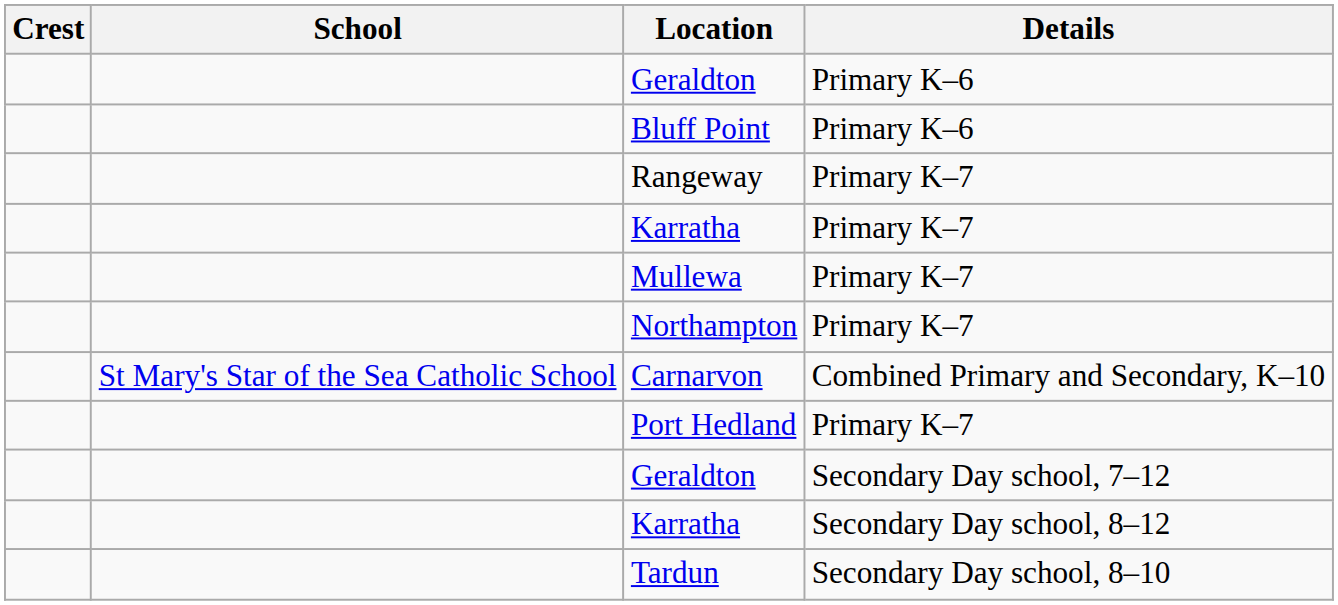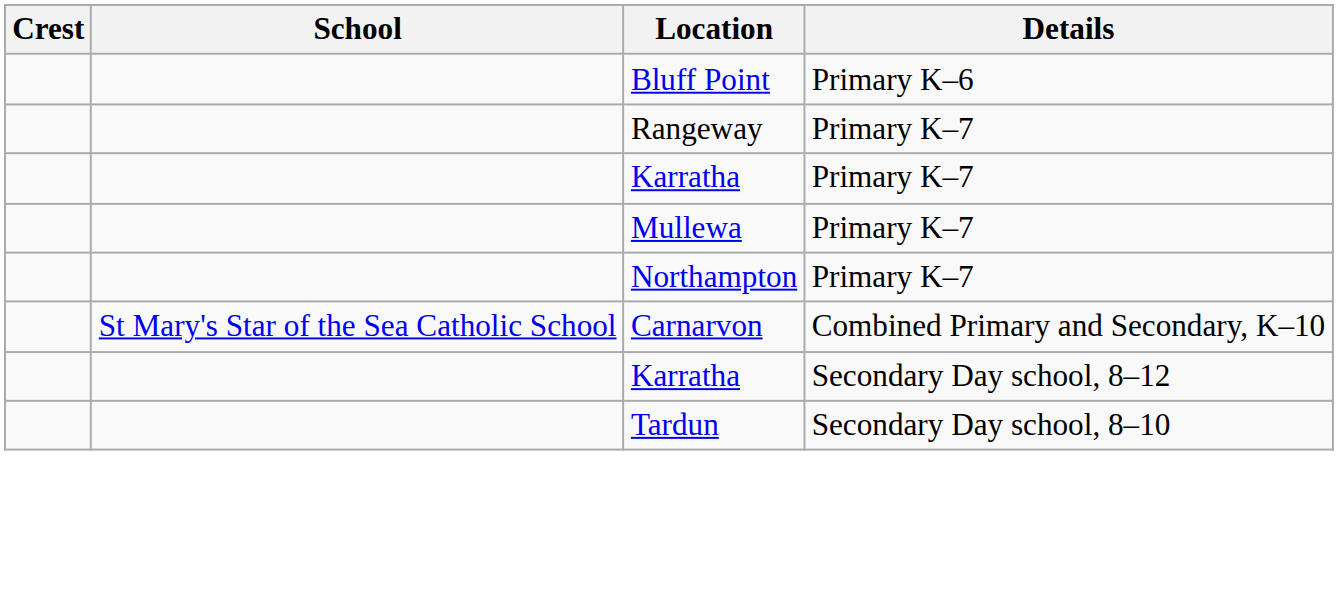 <table class="wikitable" border="1">
 <tr>
 <th>Crest</th>
 <th>School</th>
 <th>Location</th>
 <th>Details</th>
-</tr>
-<tr>
-<td></td>
-<td></td>
-<td><a href='#'>Geraldton</a></td>
-<td>Primary K–6</td>
 </tr>
 <tr>
 <td></td>
 <td></td>
 <td><a href='#'>Bluff Point</a></td>
 <td>Primary K–6</td>
 </tr>
 <tr>
 <td></td>
 <td></td>
 <td>Rangeway</td>
 <td>Primary K–7</td>
 </tr>
 <tr>
 <td></td>
 <td></td>
 <td><a href='#'>Karratha</a></td>
 <td>Primary K–7</td>
 </tr>
 <tr>
 <td></td>
 <td></td>
 <td><a href='#'>Mullewa</a></td>
 <td>Primary K–7</td>
 </tr>
 <tr>
 <td></td>
 <td></td>
 <td><a href='#'>Northampton</a></td>
 <td>Primary K–7</td>
 </tr>
 <tr>
 <td></td>
 <td><a href='#'>St Mary's Star of the Sea Catholic School</a></td>
 <td><a href='#'>Carnarvon</a></td>
 <td>Combined Primary and Secondary, K–10</td>
 </tr>
 <tr>
 <td></td>
 <td></td>
-<td><a href='#'>Port Hedland</a></td>
-<td>Primary K–7</td>
-</tr>
-<tr>
-<td></td>
-<td></td>
-<td><a href='#'>Geraldton</a></td>
-<td>Secondary Day school, 7–12</td>
-</tr>
-<tr>
-<td></td>
-<td></td>
 <td><a href='#'>Karratha</a></td>
 <td>Secondary Day school, 8–12</td>
 </tr>
 <tr>
 <td></td>
 <td></td>
 <td><a href='#'>Tardun</a></td>
 <td>Secondary Day school, 8–10</td>
 </tr>
 </table>
